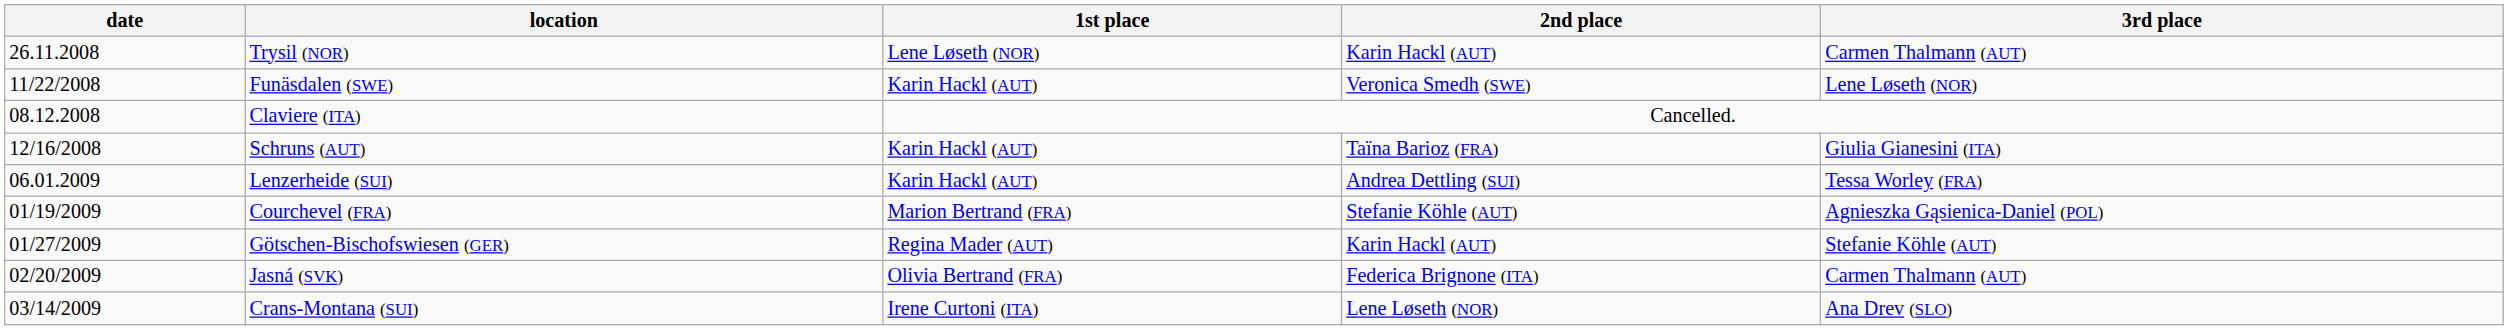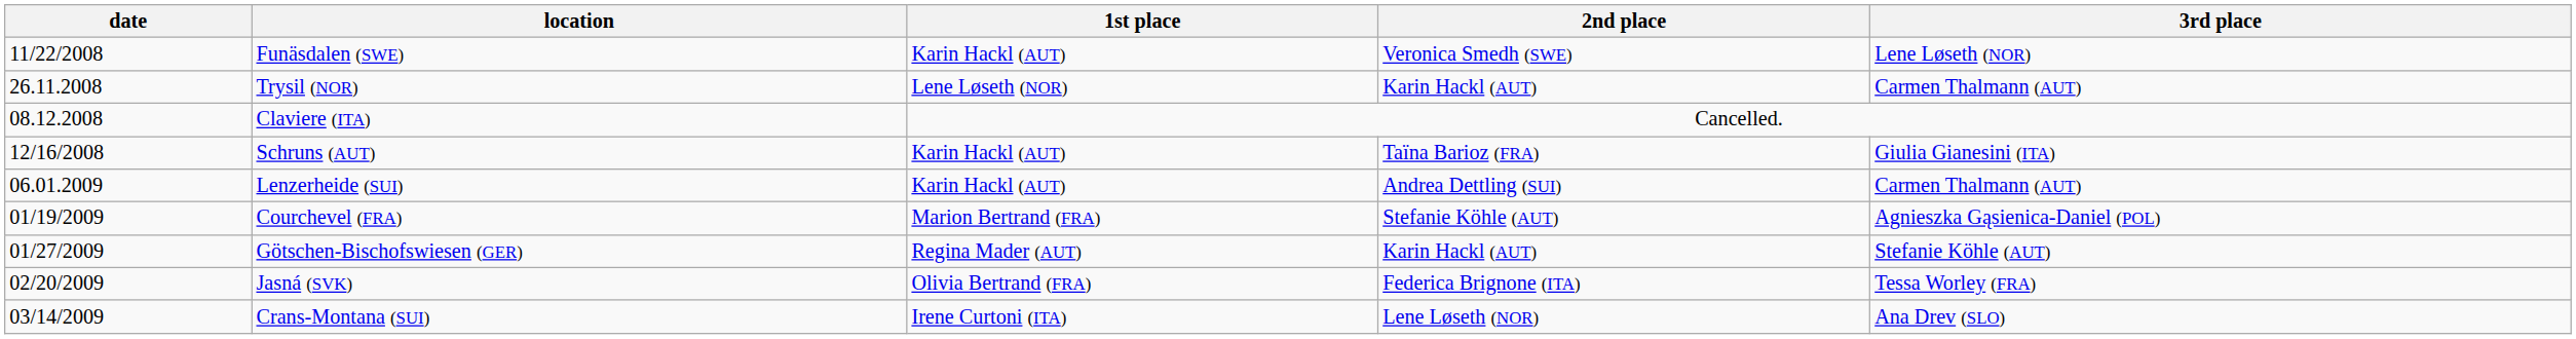 <table class="wikitable" width=100%>
 <tr class="backgroundcolor5">
 <th>date</th>
 <th>location</th>
 <th>1st place</th>
 <th>2nd place</th>
 <th>3rd place</th>
 </tr>
 <tr>
+<td>11/22/2008</td>
+<td><a href='#'>Funäsdalen</a> <small>(<a href='#'>SWE</a>)</small></td>
+<td> <a href='#'>Karin Hackl</a> <small>(<a href='#'>AUT</a>)</small></td>
+<td> <a href='#'>Veronica Smedh</a> <small>(<a href='#'>SWE</a>)</small></td>
+<td> <a href='#'>Lene Løseth</a> <small>(<a href='#'>NOR</a>)</small></td>
+</tr>
+<tr>
 <td>26.11.2008</td>
 <td><a href='#'>Trysil</a> <small>(<a href='#'>NOR</a>)</small></td>
 <td> <a href='#'>Lene Løseth</a> <small>(<a href='#'>NOR</a>)</small></td>
 <td> <a href='#'>Karin Hackl</a> <small>(<a href='#'>AUT</a>)</small></td>
 <td> <a href='#'>Carmen Thalmann</a> <small>(<a href='#'>AUT</a>)</small></td>
-</tr>
-<tr>
-<td>11/22/2008</td>
-<td><a href='#'>Funäsdalen</a> <small>(<a href='#'>SWE</a>)</small></td>
-<td> <a href='#'>Karin Hackl</a> <small>(<a href='#'>AUT</a>)</small></td>
-<td> <a href='#'>Veronica Smedh</a> <small>(<a href='#'>SWE</a>)</small></td>
-<td> <a href='#'>Lene Løseth</a> <small>(<a href='#'>NOR</a>)</small></td>
 </tr>
 <tr>
 <td>08.12.2008</td>
 <td><a href='#'>Claviere</a> <small>(<a href='#'>ITA</a>)</small></td>
 <td colspan="3" align="center">Cancelled.</td>
 </tr>
 <tr>
 <td>12/16/2008</td>
 <td><a href='#'>Schruns</a> <small>(<a href='#'>AUT</a>)</small></td>
 <td> <a href='#'>Karin Hackl</a> <small>(<a href='#'>AUT</a>)</small></td>
 <td> <a href='#'>Taïna Barioz</a> <small>(<a href='#'>FRA</a>)</small></td>
 <td> <a href='#'>Giulia Gianesini</a> <small>(<a href='#'>ITA</a>)</small></td>
 </tr>
 <tr>
 <td>06.01.2009</td>
 <td><a href='#'>Lenzerheide</a> <small>(<a href='#'>SUI</a>)</small></td>
 <td> <a href='#'>Karin Hackl</a> <small>(<a href='#'>AUT</a>)</small></td>
 <td> <a href='#'>Andrea Dettling</a> <small>(<a href='#'>SUI</a>)</small></td>
-<td> <a href='#'>Tessa Worley</a> <small>(<a href='#'>FRA</a>)</small></td>
+<td> <a href='#'>Carmen Thalmann</a> <small>(<a href='#'>AUT</a>)</small></td>
 </tr>
 <tr>
 <td>01/19/2009</td>
 <td><a href='#'>Courchevel</a> <small>(<a href='#'>FRA</a>)</small></td>
 <td> <a href='#'>Marion Bertrand</a> <small>(<a href='#'>FRA</a>)</small></td>
 <td> <a href='#'>Stefanie Köhle</a> <small>(<a href='#'>AUT</a>)</small></td>
 <td> <a href='#'>Agnieszka Gąsienica-Daniel</a> <small>(<a href='#'>POL</a>)</small></td>
 </tr>
 <tr>
 <td>01/27/2009</td>
 <td><a href='#'>Götschen-Bischofswiesen</a> <small>(<a href='#'>GER</a>)</small></td>
 <td> <a href='#'>Regina Mader</a> <small>(<a href='#'>AUT</a>)</small></td>
 <td> <a href='#'>Karin Hackl</a> <small>(<a href='#'>AUT</a>)</small></td>
 <td> <a href='#'>Stefanie Köhle</a> <small>(<a href='#'>AUT</a>)</small></td>
 </tr>
 <tr>
 <td>02/20/2009</td>
 <td><a href='#'>Jasná</a> <small>(<a href='#'>SVK</a>)</small></td>
 <td> <a href='#'>Olivia Bertrand</a> <small>(<a href='#'>FRA</a>)</small></td>
 <td> <a href='#'>Federica Brignone</a> <small>(<a href='#'>ITA</a>)</small></td>
-<td> <a href='#'>Carmen Thalmann</a> <small>(<a href='#'>AUT</a>)</small></td>
+<td> <a href='#'>Tessa Worley</a> <small>(<a href='#'>FRA</a>)</small></td>
 </tr>
 <tr>
 <td>03/14/2009</td>
 <td><a href='#'>Crans-Montana</a> <small>(<a href='#'>SUI</a>)</small></td>
 <td> <a href='#'>Irene Curtoni</a> <small>(<a href='#'>ITA</a>)</small></td>
 <td> <a href='#'>Lene Løseth</a> <small>(<a href='#'>NOR</a>)</small></td>
 <td> <a href='#'>Ana Drev</a> <small>(<a href='#'>SLO</a>)</small></td>
 </tr>
 </table>
